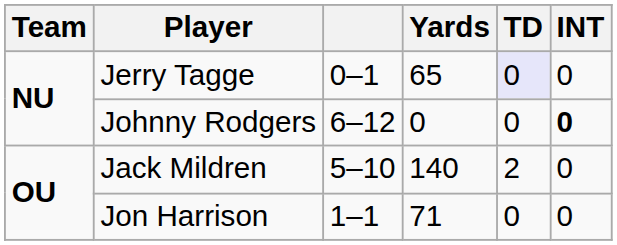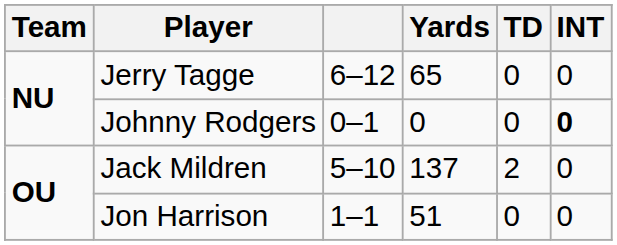 <table class=wikitable>
 <tr>
 <th>Team</th>
 <th>Player</th>
 <th></th>
 <th>Yards</th>
 <th>TD</th>
 <th>INT</th>
 </tr>
 <tr>
 <td rowspan=2 style=><strong>NU</strong></td>
 <td>Jerry Tagge</td>
-<td>0–1</td>
+<td>6–12</td>
 <td>65</td>
-<td style="background: lavender;">0</td>
+<td>0</td>
 <td>0</td>
 </tr>
 <tr>
 <td>Johnny Rodgers</td>
-<td>6–12</td>
+<td>0–1</td>
 <td>0</td>
 <td>0</td>
 <td><strong>0</strong></td>
 </tr>
 <tr>
 <td rowspan=2 style=><strong>OU</strong></td>
 <td>Jack Mildren</td>
 <td>5–10</td>
-<td>140</td>
+<td>137</td>
 <td>2</td>
 <td>0</td>
 </tr>
 <tr>
 <td>Jon Harrison</td>
 <td>1–1</td>
-<td>71</td>
+<td>51</td>
 <td>0</td>
 <td>0</td>
 </tr>
 </table>
